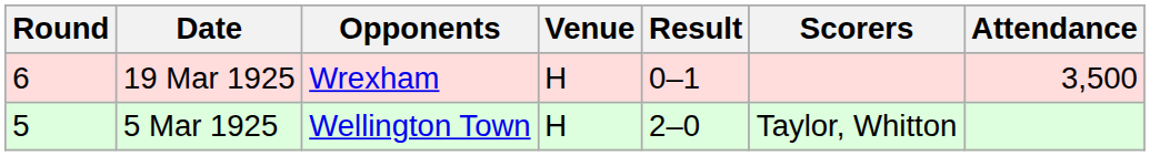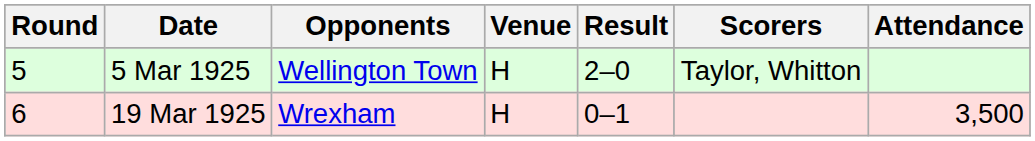 <table class="wikitable">
 <tr>
 <th>Round</th>
 <th>Date</th>
 <th>Opponents</th>
 <th>Venue</th>
 <th>Result</th>
 <th>Scorers</th>
 <th>Attendance</th>
 </tr>
+<tr bgcolor="#ddffdd">
+<td>5</td>
+<td>5 Mar 1925</td>
+<td><a href='#'>Wellington Town</a></td>
+<td>H</td>
+<td>2–0</td>
+<td>Taylor, Whitton</td>
+<td align="right"></td>
+</tr>
 <tr bgcolor="#ffdddd">
 <td>6</td>
 <td>19 Mar 1925</td>
 <td><a href='#'>Wrexham</a></td>
 <td>H</td>
 <td>0–1</td>
 <td></td>
 <td align="right">3,500</td>
 </tr>
-<tr bgcolor="#ddffdd">
-<td>5</td>
-<td>5 Mar 1925</td>
-<td><a href='#'>Wellington Town</a></td>
-<td>H</td>
-<td>2–0</td>
-<td>Taylor, Whitton</td>
-<td align="right"></td>
-</tr>
 </table>
